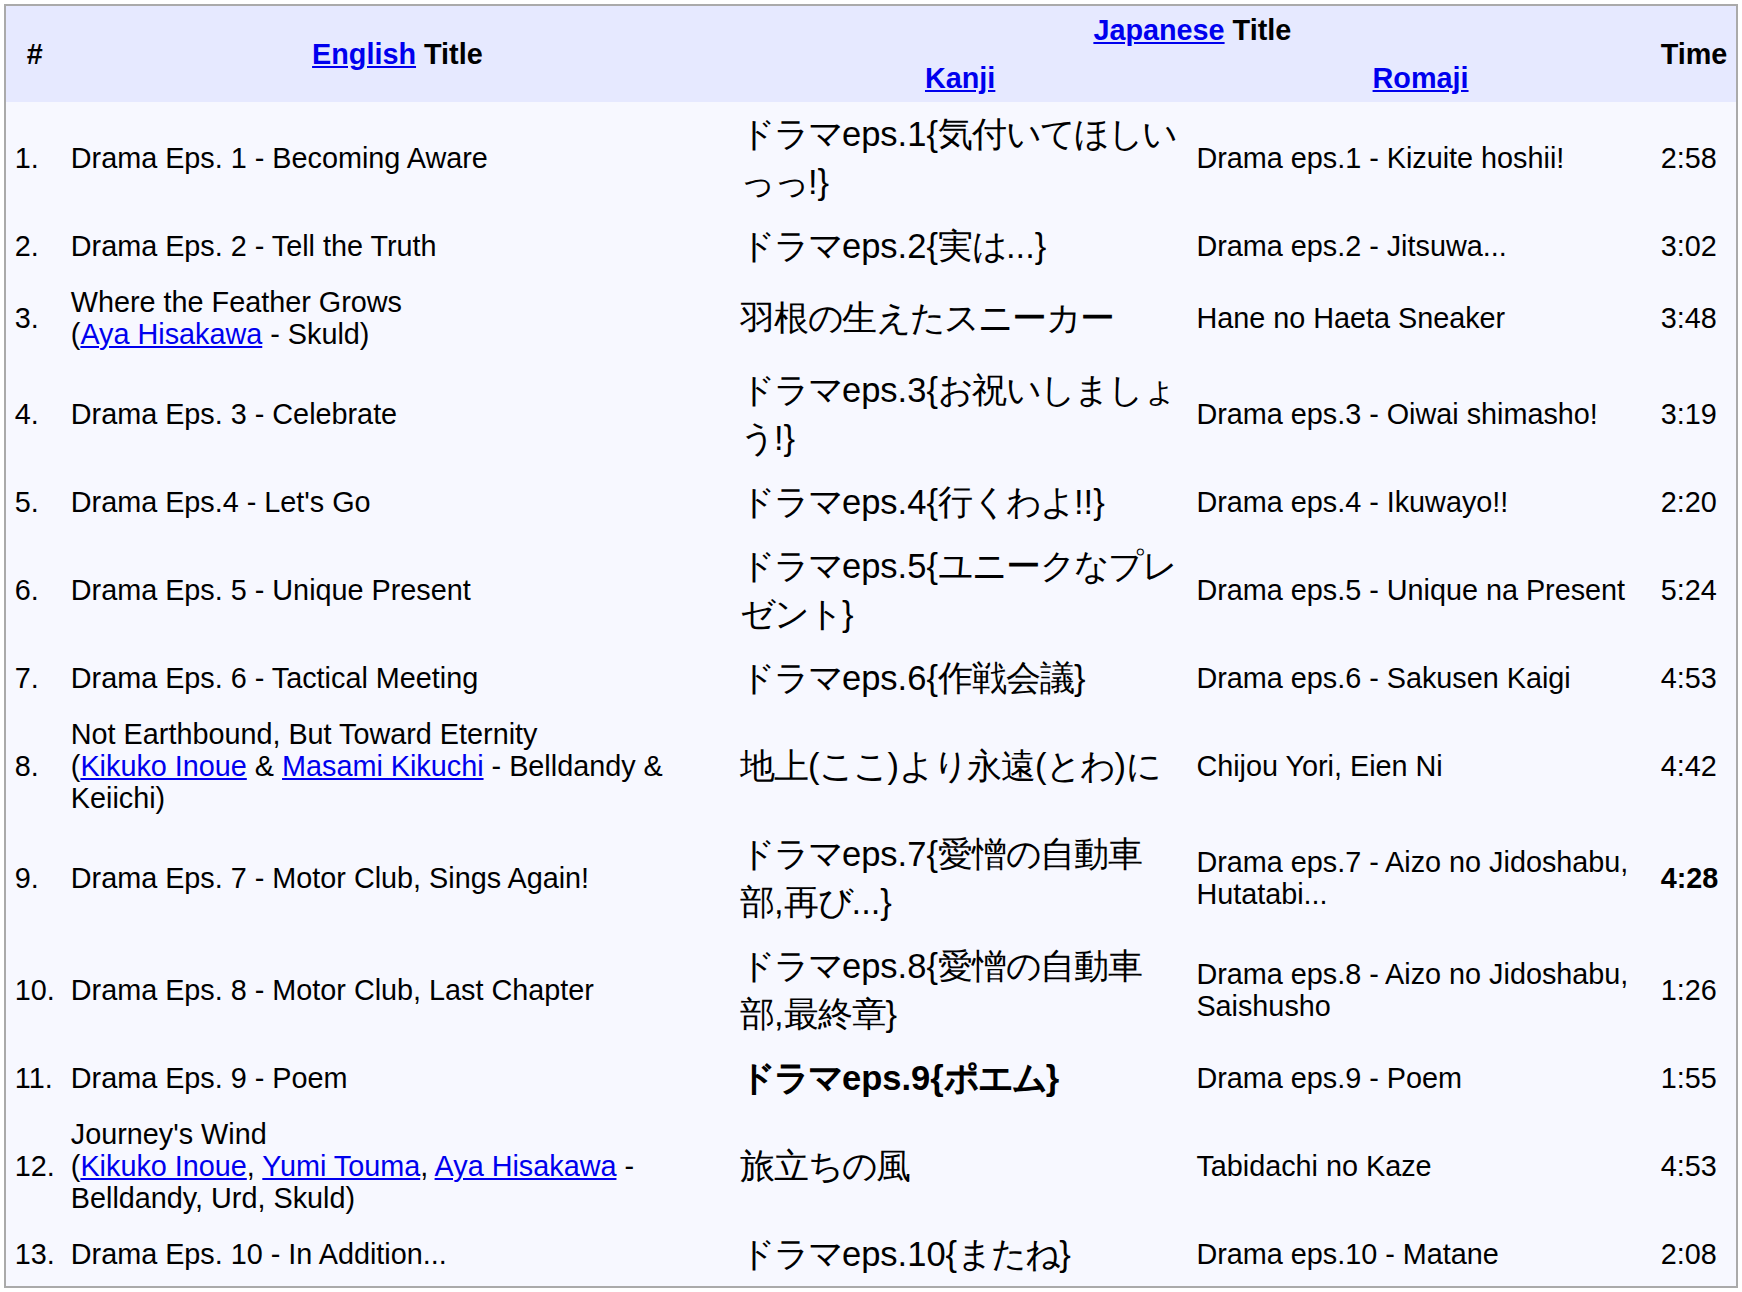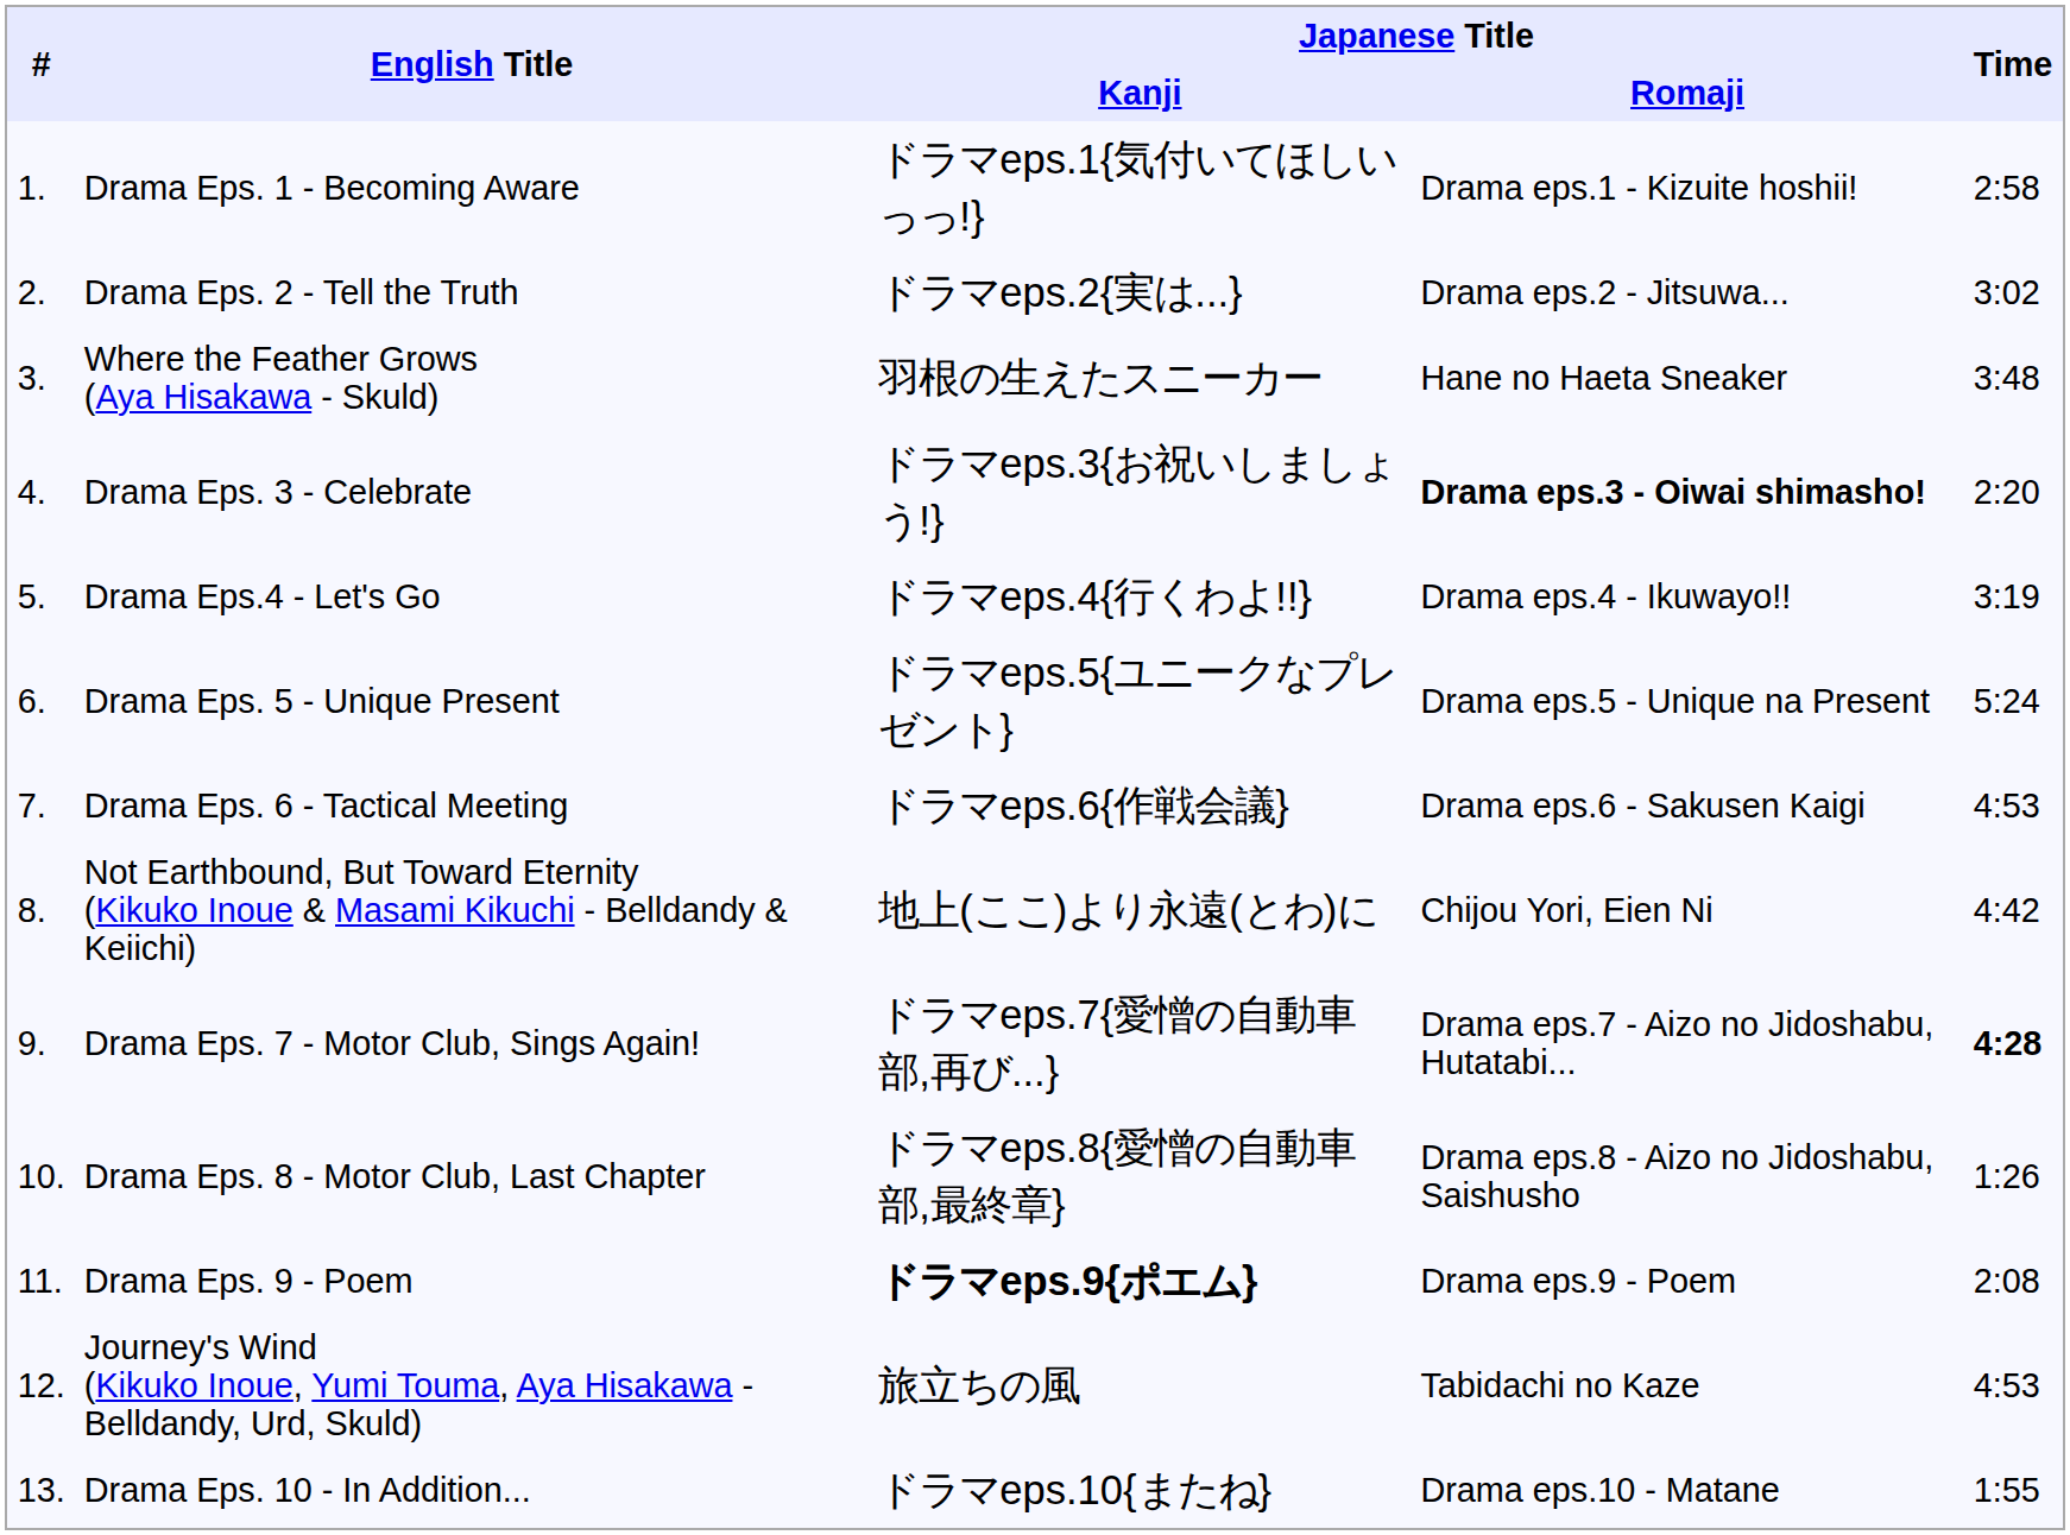 <table border="0" cellpadding="4" cellspacing="0"  style="border:1px #aaa solid; border-collapse:collapse; padding:0.2em; margin:0 1em 1em; background:#f7f8ff; font-size:0.9em; width:98%;">
 <tr style="vertical-align:middle; background:#e6e9ff;">
 <th rowspan="2">#</th>
 <th rowspan="2"><a href='#'>English</a> Title</th>
 <th colspan="2"><a href='#'>Japanese</a> Title</th>
 <th rowspan="2">Time</th>
 </tr>
 <tr style="background:#e6e9ff;">
 <th><a href='#'>Kanji</a></th>
 <th><a href='#'>Romaji</a></th>
 </tr>
 <tr>
 <td>1.</td>
 <td>Drama Eps. 1 - Becoming Aware</td>
 <td style="font-size: 120%;">ドラマeps.1{気付いてほしいっっ!}</td>
 <td>Drama eps.1 - Kizuite hoshii!</td>
 <td>2:58</td>
 </tr>
 <tr>
 <td>2.</td>
 <td>Drama Eps. 2 - Tell the Truth</td>
 <td style="font-size: 120%;">ドラマeps.2{実は...}</td>
 <td>Drama eps.2 - Jitsuwa...</td>
 <td>3:02</td>
 </tr>
 <tr>
 <td>3.</td>
 <td>Where the Feather Grows<br>(<a href='#'>Aya Hisakawa</a> - Skuld)</td>
 <td style="font-size: 120%;">羽根の生えたスニーカー</td>
 <td>Hane no Haeta Sneaker</td>
 <td>3:48</td>
 </tr>
 <tr>
 <td>4.</td>
 <td>Drama Eps. 3 - Celebrate</td>
 <td style="font-size: 120%;">ドラマeps.3{お祝いしましょう!}</td>
-<td>Drama eps.3 - Oiwai shimasho!</td>
-<td>3:19</td>
+<td><strong>Drama eps.3 - Oiwai shimasho!</strong></td>
+<td>2:20</td>
 </tr>
 <tr>
 <td>5.</td>
 <td>Drama Eps.4 - Let's Go</td>
 <td style="font-size: 120%;">ドラマeps.4{行くわよ!!}</td>
 <td>Drama eps.4 - Ikuwayo!!</td>
-<td>2:20</td>
+<td>3:19</td>
 </tr>
 <tr>
 <td>6.</td>
 <td>Drama Eps. 5 - Unique Present</td>
 <td style="font-size: 120%;">ドラマeps.5{ユニークなプレゼント}</td>
 <td>Drama eps.5 - Unique na Present</td>
 <td>5:24</td>
 </tr>
 <tr>
 <td>7.</td>
 <td>Drama Eps. 6 - Tactical Meeting</td>
 <td style="font-size: 120%;">ドラマeps.6{作戦会議}</td>
 <td>Drama eps.6 - Sakusen Kaigi</td>
 <td>4:53</td>
 </tr>
 <tr>
 <td>8.</td>
 <td>Not Earthbound, But Toward Eternity<br>(<a href='#'>Kikuko Inoue</a> & <a href='#'>Masami Kikuchi</a> - Belldandy & Keiichi)</td>
 <td style="font-size: 120%;">地上(ここ)より永遠(とわ)に</td>
 <td>Chijou Yori, Eien Ni</td>
 <td>4:42</td>
 </tr>
 <tr>
 <td>9.</td>
 <td>Drama Eps. 7 - Motor Club, Sings Again!</td>
 <td style="font-size: 120%;">ドラマeps.7{愛憎の自動車部,再び...}</td>
 <td>Drama eps.7 - Aizo no Jidoshabu, Hutatabi...</td>
 <td><strong>4:28</strong></td>
 </tr>
 <tr>
 <td>10.</td>
 <td>Drama Eps. 8 - Motor Club, Last Chapter</td>
 <td style="font-size: 120%;">ドラマeps.8{愛憎の自動車部,最終章}</td>
 <td>Drama eps.8 - Aizo no Jidoshabu, Saishusho</td>
 <td>1:26</td>
 </tr>
 <tr>
 <td>11.</td>
 <td>Drama Eps. 9 - Poem</td>
 <td style="font-size: 120%;"><strong>ドラマeps.9{ポエム}</strong></td>
 <td>Drama eps.9 - Poem</td>
-<td>1:55</td>
+<td>2:08</td>
 </tr>
 <tr>
 <td>12.</td>
 <td>Journey's Wind<br>(<a href='#'>Kikuko Inoue</a>, <a href='#'>Yumi Touma</a>, <a href='#'>Aya Hisakawa</a> - Belldandy, Urd, Skuld)</td>
 <td style="font-size: 120%;">旅立ちの風</td>
 <td>Tabidachi no Kaze</td>
 <td>4:53</td>
 </tr>
 <tr>
 <td>13.</td>
 <td>Drama Eps. 10 - In Addition...</td>
 <td style="font-size: 120%;">ドラマeps.10{またね}</td>
 <td>Drama eps.10 - Matane</td>
-<td>2:08</td>
+<td>1:55</td>
 </tr>
 </table>
